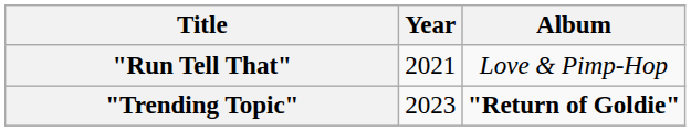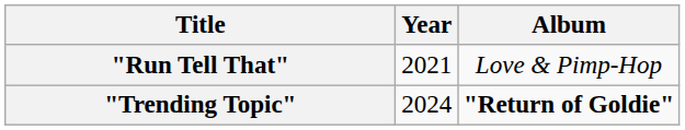 <table class="wikitable plainrowheaders" style="text-align:center;">
 <tr>
 <th scope="col" style="width:15em;">Title</th>
 <th scope="col">Year</th>
 <th scope="col">Album</th>
 </tr>
 <tr>
 <th scope="row">"Run Tell That"<br></th>
 <td>2021</td>
 <td rowspan="1"><em>Love & Pimp-Hop</em></td>
 </tr>
 <tr>
 <th scope="row">"Trending Topic"<br></th>
-<td>2023</td>
+<td>2024</td>
 <td rowspan="1"><strong>"Return of Goldie"</strong></td>
 </tr>
 </table>
